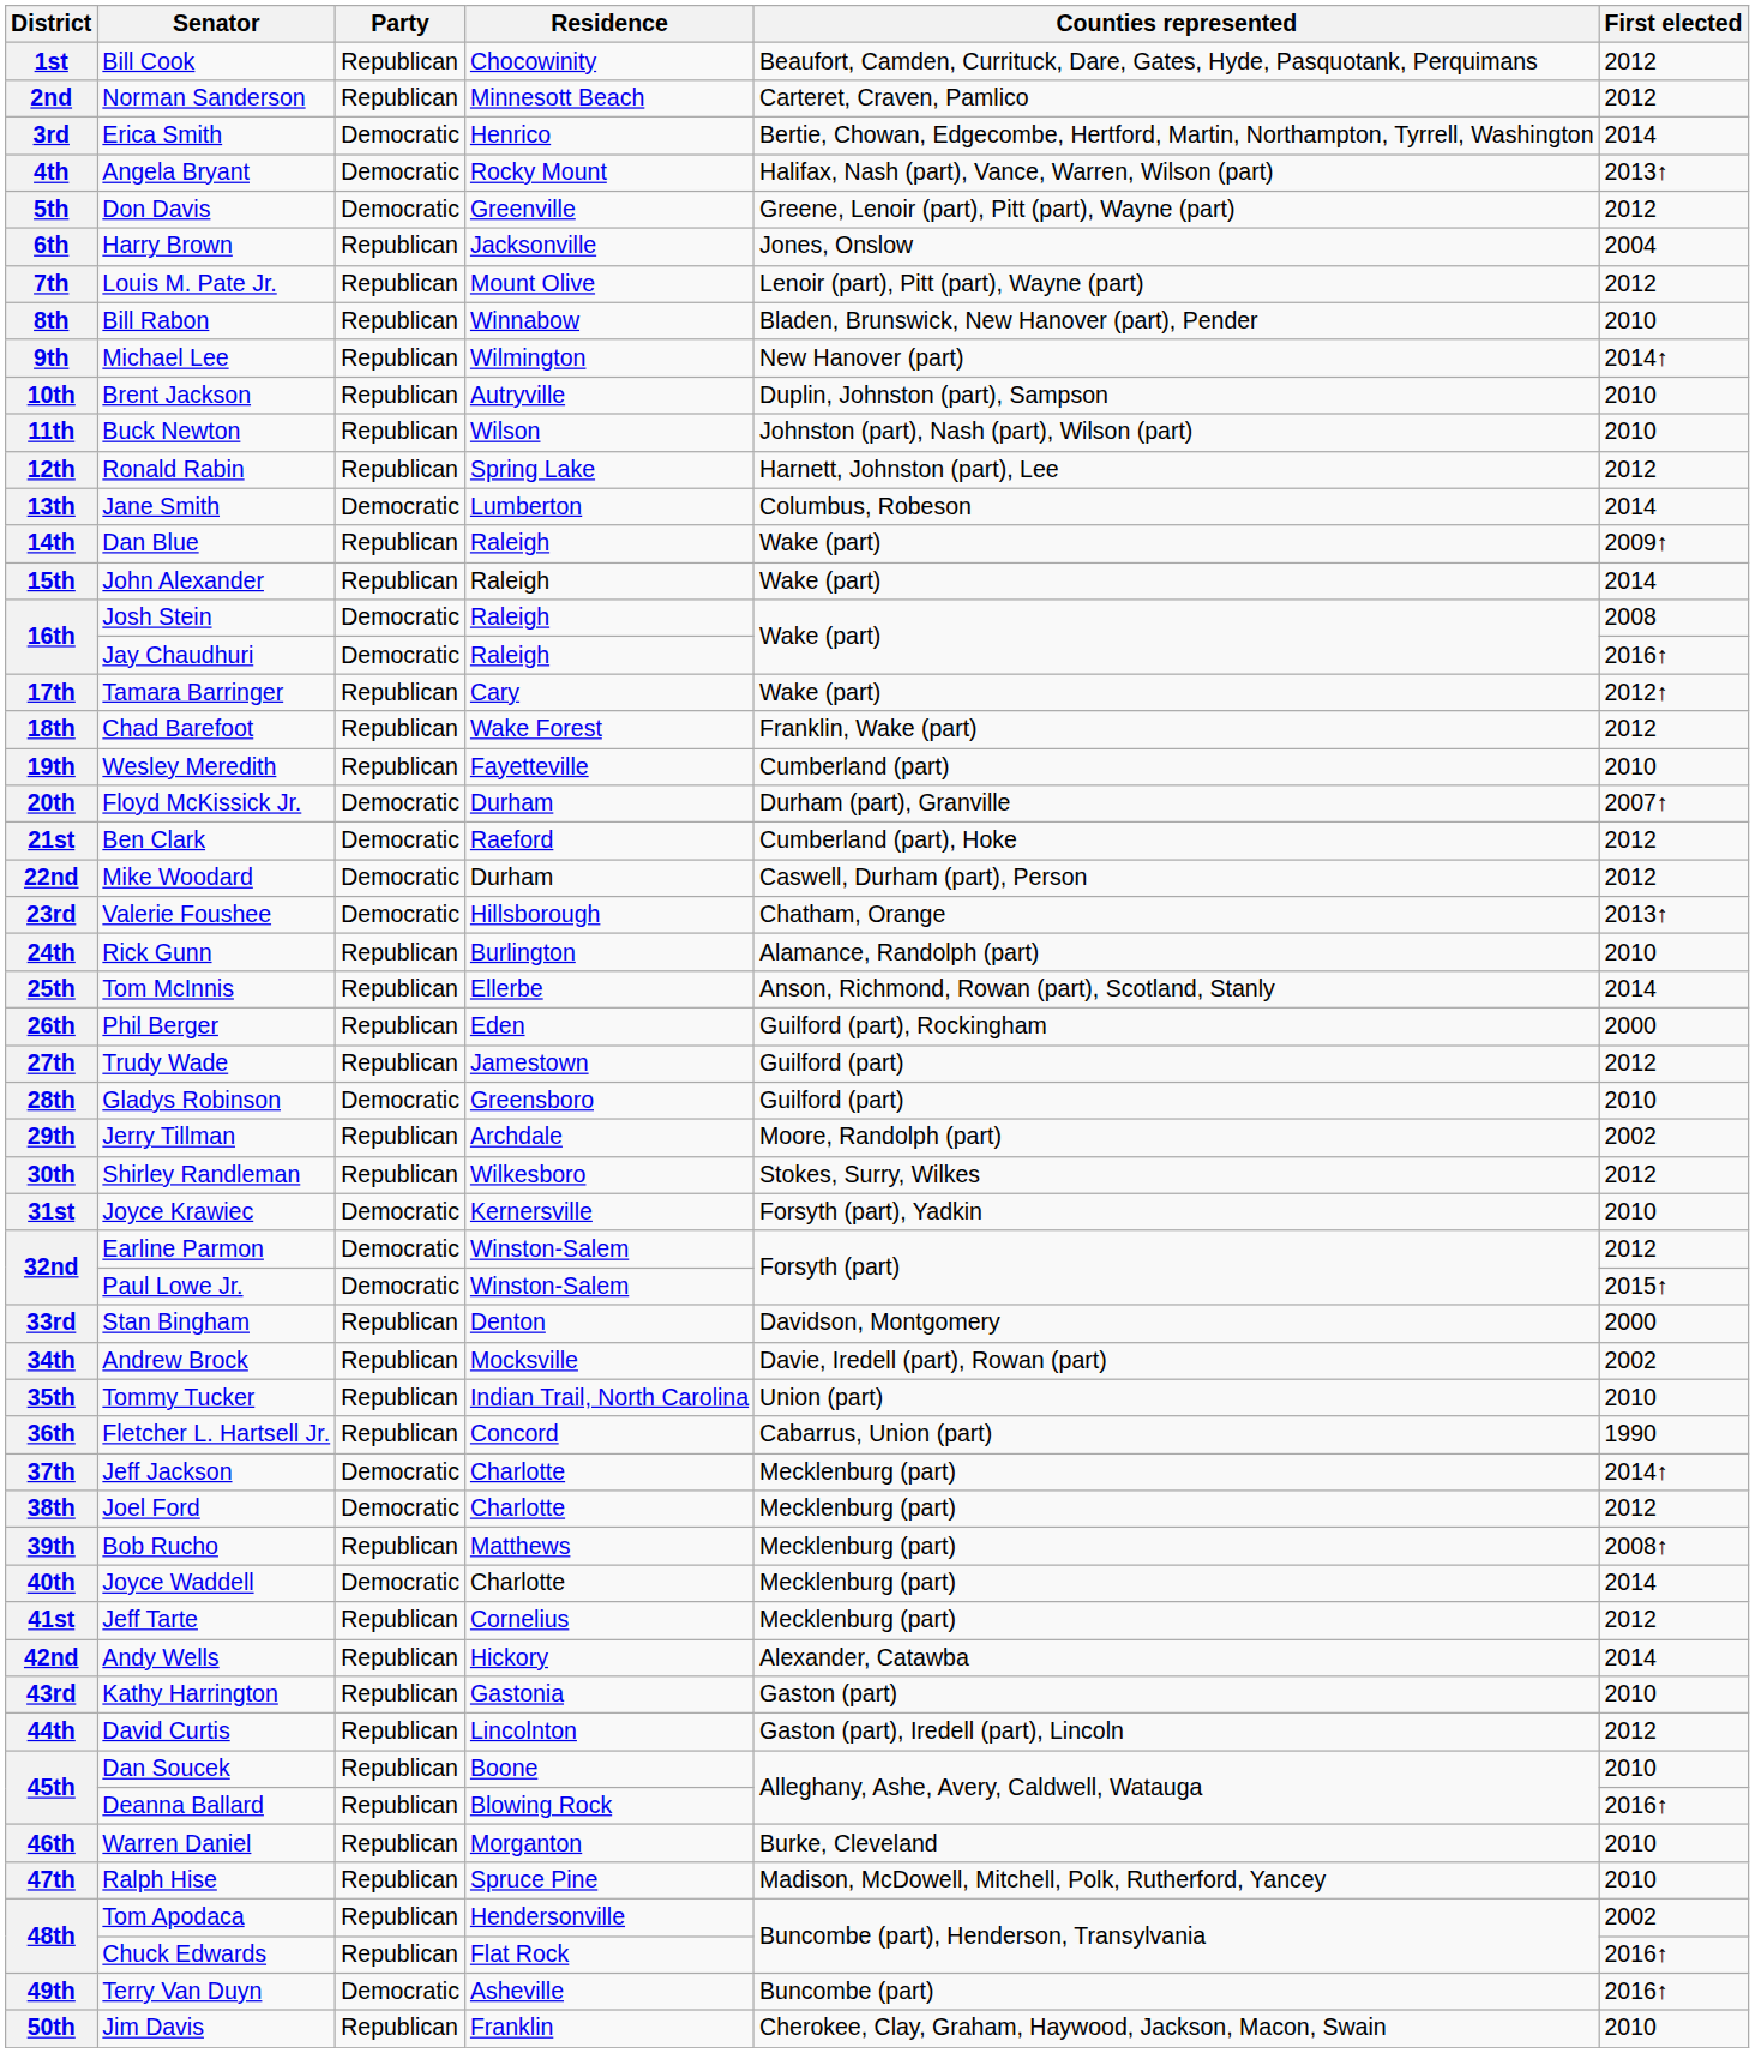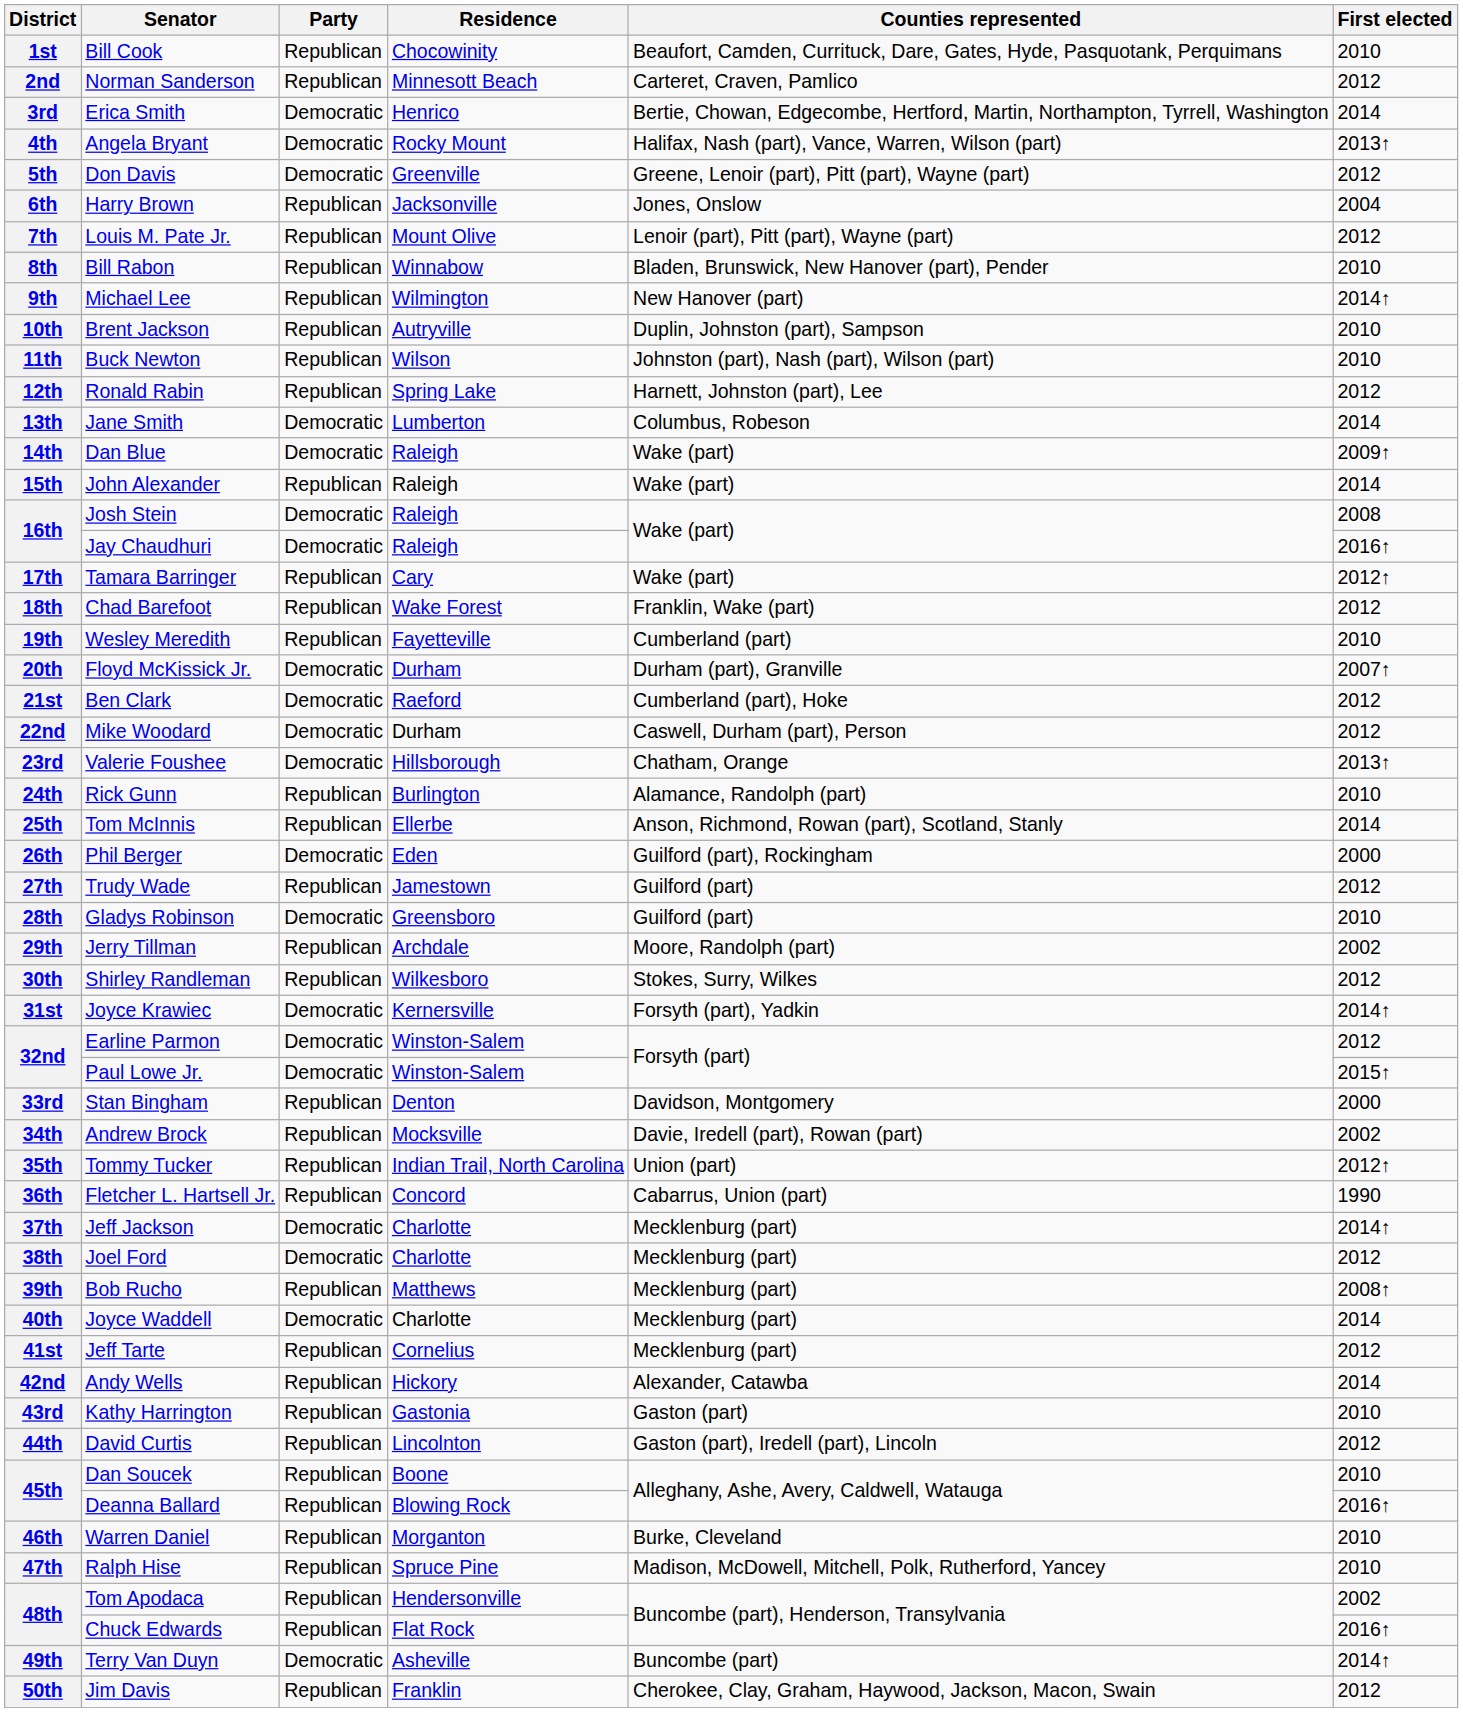 <table class="wikitable sortable">
 <tr>
 <th>District</th>
 <th>Senator</th>
 <th>Party</th>
 <th>Residence</th>
 <th>Counties represented</th>
 <th>First elected</th>
 </tr>
 <tr>
 <th><a href='#'>1st</a></th>
 <td data-sort-value="Cook, Bill"><a href='#'>Bill Cook</a></td>
 <td>Republican</td>
 <td><a href='#'>Chocowinity</a></td>
 <td>Beaufort, Camden, Currituck, Dare, Gates, Hyde, Pasquotank, Perquimans</td>
-<td>2012</td>
+<td>2010</td>
 </tr>
 <tr>
 <th><a href='#'>2nd</a></th>
 <td data-sort-value="Sanderson, Norman"><a href='#'>Norman Sanderson</a></td>
 <td>Republican</td>
 <td><a href='#'>Minnesott Beach</a></td>
 <td>Carteret, Craven, Pamlico</td>
 <td>2012</td>
 </tr>
 <tr>
 <th><a href='#'>3rd</a></th>
 <td data-sort-value="Smith, Erica"><a href='#'>Erica Smith</a></td>
 <td>Democratic</td>
 <td><a href='#'>Henrico</a></td>
 <td>Bertie, Chowan, Edgecombe, Hertford, Martin, Northampton, Tyrrell, Washington</td>
 <td>2014</td>
 </tr>
 <tr>
 <th><a href='#'>4th</a></th>
 <td data-sort-value="Bryant, Angela"><a href='#'>Angela Bryant</a></td>
 <td>Democratic</td>
 <td><a href='#'>Rocky Mount</a></td>
 <td>Halifax, Nash (part), Vance, Warren, Wilson (part)</td>
 <td>2013↑</td>
 </tr>
 <tr>
 <th><a href='#'>5th</a></th>
 <td data-sort-value="Davis, Don"><a href='#'>Don Davis</a></td>
 <td>Democratic</td>
 <td><a href='#'>Greenville</a></td>
 <td>Greene, Lenoir (part), Pitt (part), Wayne (part)</td>
 <td>2012</td>
 </tr>
 <tr>
 <th><a href='#'>6th</a></th>
 <td data-sort-value="Brown, Harry"><a href='#'>Harry Brown</a></td>
 <td>Republican</td>
 <td><a href='#'>Jacksonville</a></td>
 <td>Jones, Onslow</td>
 <td>2004</td>
 </tr>
 <tr>
 <th><a href='#'>7th</a></th>
 <td data-sort-value="Pate, Louis M. Jr"><a href='#'>Louis M. Pate Jr.</a></td>
 <td>Republican</td>
 <td><a href='#'>Mount Olive</a></td>
 <td>Lenoir (part), Pitt (part), Wayne (part)</td>
 <td>2012</td>
 </tr>
 <tr>
 <th><a href='#'>8th</a></th>
 <td data-sort-value="Rabon, Bill"><a href='#'>Bill Rabon</a></td>
 <td>Republican</td>
 <td><a href='#'>Winnabow</a></td>
 <td>Bladen, Brunswick, New Hanover (part), Pender</td>
 <td>2010</td>
 </tr>
 <tr>
 <th><a href='#'>9th</a></th>
 <td data-sort-value="Lee, Michael"><a href='#'>Michael Lee</a></td>
 <td>Republican</td>
 <td><a href='#'>Wilmington</a></td>
 <td>New Hanover (part)</td>
 <td>2014↑</td>
 </tr>
 <tr>
 <th><a href='#'>10th</a></th>
 <td data-sort-value="Jackson, Brent"><a href='#'>Brent Jackson</a></td>
 <td>Republican</td>
 <td><a href='#'>Autryville</a></td>
 <td>Duplin, Johnston (part), Sampson</td>
 <td>2010</td>
 </tr>
 <tr>
 <th><a href='#'>11th</a></th>
 <td data-sort-value="Newton, Buck"><a href='#'>Buck Newton</a></td>
 <td>Republican</td>
 <td><a href='#'>Wilson</a></td>
 <td>Johnston (part), Nash (part), Wilson (part)</td>
 <td>2010</td>
 </tr>
 <tr>
 <th><a href='#'>12th</a></th>
 <td data-sort-value="Rabin, Ronald"><a href='#'>Ronald Rabin</a></td>
 <td>Republican</td>
 <td><a href='#'>Spring Lake</a></td>
 <td>Harnett, Johnston (part), Lee</td>
 <td>2012</td>
 </tr>
 <tr>
 <th><a href='#'>13th</a></th>
 <td data-sort-value="Smith, Jane"><a href='#'>Jane Smith</a></td>
 <td>Democratic</td>
 <td><a href='#'>Lumberton</a></td>
 <td>Columbus, Robeson</td>
 <td>2014</td>
 </tr>
 <tr>
 <th><a href='#'>14th</a></th>
 <td data-sort-value="Blue, Dan"><a href='#'>Dan Blue</a></td>
-<td>Republican</td>
+<td>Democratic</td>
 <td><a href='#'>Raleigh</a></td>
 <td>Wake (part)</td>
 <td>2009↑</td>
 </tr>
 <tr>
 <th><a href='#'>15th</a></th>
 <td data-sort-value="Alexander, John M. Jr."><a href='#'>John Alexander</a></td>
 <td>Republican</td>
 <td>Raleigh</td>
 <td>Wake (part)</td>
 <td>2014</td>
 </tr>
 <tr>
 <th rowspan=2><a href='#'>16th</a></th>
 <td data-sort-value="Stein, Josh"><a href='#'>Josh Stein</a></td>
 <td>Democratic</td>
 <td><a href='#'>Raleigh</a></td>
 <td rowspan=2>Wake (part)</td>
 <td>2008</td>
 </tr>
 <tr>
 <td data-sort-value="Chaudhuri, Jay"><a href='#'>Jay Chaudhuri</a></td>
 <td>Democratic</td>
 <td><a href='#'>Raleigh</a></td>
 <td>2016↑</td>
 </tr>
 <tr>
 <th><a href='#'>17th</a></th>
 <td data-sort-value="Barringer, Tamara"><a href='#'>Tamara Barringer</a></td>
 <td>Republican</td>
 <td><a href='#'>Cary</a></td>
 <td>Wake (part)</td>
 <td>2012↑</td>
 </tr>
 <tr>
 <th><a href='#'>18th</a></th>
 <td data-sort-value="Barefoot, Chad"><a href='#'>Chad Barefoot</a></td>
 <td>Republican</td>
 <td><a href='#'>Wake Forest</a></td>
 <td>Franklin, Wake (part)</td>
 <td>2012</td>
 </tr>
 <tr>
 <th><a href='#'>19th</a></th>
 <td data-sort-value="Meredith, Wesley"><a href='#'>Wesley Meredith</a></td>
 <td>Republican</td>
 <td><a href='#'>Fayetteville</a></td>
 <td>Cumberland (part)</td>
 <td>2010</td>
 </tr>
 <tr>
 <th><a href='#'>20th</a></th>
 <td data-sort-value="McKissick, Floyd Jr."><a href='#'>Floyd McKissick Jr.</a></td>
 <td>Democratic</td>
 <td><a href='#'>Durham</a></td>
 <td>Durham (part), Granville</td>
 <td>2007↑</td>
 </tr>
 <tr>
 <th><a href='#'>21st</a></th>
 <td data-sort-value="Clark, Ben"><a href='#'>Ben Clark</a></td>
 <td>Democratic</td>
 <td><a href='#'>Raeford</a></td>
 <td>Cumberland (part), Hoke</td>
 <td>2012</td>
 </tr>
 <tr>
 <th><a href='#'>22nd</a></th>
 <td data-sort-value="Woodard, Mike"><a href='#'>Mike Woodard</a></td>
 <td>Democratic</td>
 <td>Durham</td>
 <td>Caswell, Durham (part), Person</td>
 <td>2012</td>
 </tr>
 <tr>
 <th><a href='#'>23rd</a></th>
 <td data-sort-value="Foushee, Valerie"><a href='#'>Valerie Foushee</a></td>
 <td>Democratic</td>
 <td><a href='#'>Hillsborough</a></td>
 <td>Chatham, Orange</td>
 <td>2013↑</td>
 </tr>
 <tr>
 <th><a href='#'>24th</a></th>
 <td data-sort-value="Gunn, Rick"><a href='#'>Rick Gunn</a></td>
 <td>Republican</td>
 <td><a href='#'>Burlington</a></td>
 <td>Alamance, Randolph (part)</td>
 <td>2010</td>
 </tr>
 <tr>
 <th><a href='#'>25th</a></th>
 <td data-sort-value="McInnis, Tom"><a href='#'>Tom McInnis</a></td>
 <td>Republican</td>
 <td><a href='#'>Ellerbe</a></td>
 <td>Anson, Richmond, Rowan (part), Scotland, Stanly</td>
 <td>2014</td>
 </tr>
 <tr>
 <th><a href='#'>26th</a></th>
 <td data-sort-value="Berger, Phil"><a href='#'>Phil Berger</a></td>
-<td>Republican</td>
+<td>Democratic</td>
 <td><a href='#'>Eden</a></td>
 <td>Guilford (part), Rockingham</td>
 <td>2000</td>
 </tr>
 <tr>
 <th><a href='#'>27th</a></th>
 <td data-sort-value="Wade, Trudy"><a href='#'>Trudy Wade</a></td>
 <td>Republican</td>
 <td><a href='#'>Jamestown</a></td>
 <td>Guilford (part)</td>
 <td>2012</td>
 </tr>
 <tr>
 <th><a href='#'>28th</a></th>
 <td data-sort-value="Robinson, Gladys A."><a href='#'>Gladys Robinson</a></td>
 <td>Democratic</td>
 <td><a href='#'>Greensboro</a></td>
 <td>Guilford (part)</td>
 <td>2010</td>
 </tr>
 <tr>
 <th><a href='#'>29th</a></th>
 <td data-sort-value="Tillman, Jerry W."><a href='#'>Jerry Tillman</a></td>
 <td>Republican</td>
 <td><a href='#'>Archdale</a></td>
 <td>Moore, Randolph (part)</td>
 <td>2002</td>
 </tr>
 <tr>
 <th><a href='#'>30th</a></th>
 <td data-sort-value="Randleman, Shirley"><a href='#'>Shirley Randleman</a></td>
 <td>Republican</td>
 <td><a href='#'>Wilkesboro</a></td>
 <td>Stokes, Surry, Wilkes</td>
 <td>2012</td>
 </tr>
 <tr>
 <th><a href='#'>31st</a></th>
 <td data-sort-value="Krawiec, Joyce"><a href='#'>Joyce Krawiec</a></td>
 <td>Democratic</td>
 <td><a href='#'>Kernersville</a></td>
 <td>Forsyth (part), Yadkin</td>
-<td>2010</td>
+<td>2014↑</td>
 </tr>
 <tr>
 <th rowspan=2><a href='#'>32nd</a></th>
 <td data-sort-value="Parmon, Earline"><a href='#'>Earline Parmon</a></td>
 <td>Democratic</td>
 <td><a href='#'>Winston-Salem</a></td>
 <td rowspan=2>Forsyth (part)</td>
 <td>2012</td>
 </tr>
 <tr>
 <td data-sort-value="Lowe, Paul Jr."><a href='#'>Paul Lowe Jr.</a></td>
 <td>Democratic</td>
 <td><a href='#'>Winston-Salem</a></td>
 <td>2015↑</td>
 </tr>
 <tr>
 <th><a href='#'>33rd</a></th>
 <td data-sort-value="Bingham, Stan"><a href='#'>Stan Bingham</a></td>
 <td>Republican</td>
 <td><a href='#'>Denton</a></td>
 <td>Davidson, Montgomery</td>
 <td>2000</td>
 </tr>
 <tr>
 <th><a href='#'>34th</a></th>
 <td data-sort-value="Brock, Andrew"><a href='#'>Andrew Brock</a></td>
 <td>Republican</td>
 <td><a href='#'>Mocksville</a></td>
 <td>Davie, Iredell (part), Rowan (part)</td>
 <td>2002</td>
 </tr>
 <tr>
 <th><a href='#'>35th</a></th>
 <td data-sort-value="Tucker, Tommy"><a href='#'>Tommy Tucker</a></td>
 <td>Republican</td>
 <td><a href='#'>Indian Trail, North Carolina</a></td>
 <td>Union (part)</td>
-<td>2010</td>
+<td>2012↑</td>
 </tr>
 <tr>
 <th><a href='#'>36th</a></th>
 <td data-sort-value="Hartsell, Fletcher L. Jr."><a href='#'>Fletcher L. Hartsell Jr.</a></td>
 <td>Republican</td>
 <td><a href='#'>Concord</a></td>
 <td>Cabarrus, Union (part)</td>
 <td>1990</td>
 </tr>
 <tr>
 <th><a href='#'>37th</a></th>
 <td data-sort-value="Jackson, Jeff"><a href='#'>Jeff Jackson</a></td>
 <td>Democratic</td>
 <td><a href='#'>Charlotte</a></td>
 <td>Mecklenburg (part)</td>
 <td>2014↑</td>
 </tr>
 <tr>
 <th><a href='#'>38th</a></th>
 <td data-sort-value="Ford, Joel D. M."><a href='#'>Joel Ford</a></td>
 <td>Democratic</td>
 <td><a href='#'>Charlotte</a></td>
 <td>Mecklenburg (part)</td>
 <td>2012</td>
 </tr>
 <tr>
 <th><a href='#'>39th</a></th>
 <td data-sort-value="Rucho, Bob"><a href='#'>Bob Rucho</a></td>
 <td>Republican</td>
 <td><a href='#'>Matthews</a></td>
 <td>Mecklenburg (part)</td>
 <td>2008↑</td>
 </tr>
 <tr>
 <th><a href='#'>40th</a></th>
 <td data-sort-value="Waddell, Joyce"><a href='#'>Joyce Waddell</a></td>
 <td>Democratic</td>
 <td>Charlotte</td>
 <td>Mecklenburg (part)</td>
 <td>2014</td>
 </tr>
 <tr>
 <th><a href='#'>41st</a></th>
 <td data-sort-value="Tarte, Jeff"><a href='#'>Jeff Tarte</a></td>
 <td>Republican</td>
 <td><a href='#'>Cornelius</a></td>
 <td>Mecklenburg (part)</td>
 <td>2012</td>
 </tr>
 <tr>
 <th><a href='#'>42nd</a></th>
 <td data-sort-value="Wells, Andy"><a href='#'>Andy Wells</a></td>
 <td>Republican</td>
 <td><a href='#'>Hickory</a></td>
 <td>Alexander, Catawba</td>
 <td>2014</td>
 </tr>
 <tr>
 <th><a href='#'>43rd</a></th>
 <td data-sort-value="Harrington, Kathy"><a href='#'>Kathy Harrington</a></td>
 <td>Republican</td>
 <td><a href='#'>Gastonia</a></td>
 <td>Gaston (part)</td>
 <td>2010</td>
 </tr>
 <tr>
 <th><a href='#'>44th</a></th>
 <td data-sort-value="Curtis, David L."><a href='#'>David Curtis</a></td>
 <td>Republican</td>
 <td><a href='#'>Lincolnton</a></td>
 <td>Gaston (part), Iredell (part), Lincoln</td>
 <td>2012</td>
 </tr>
 <tr>
 <th rowspan=2><a href='#'>45th</a></th>
 <td data-sort-value="Soucek, Dan"><a href='#'>Dan Soucek</a></td>
 <td>Republican</td>
 <td><a href='#'>Boone</a></td>
 <td rowspan=2>Alleghany, Ashe, Avery, Caldwell, Watauga</td>
 <td>2010</td>
 </tr>
 <tr>
 <td data-sort-value="Ballard, Deanna"><a href='#'>Deanna Ballard</a></td>
 <td>Republican</td>
 <td><a href='#'>Blowing Rock</a></td>
 <td>2016↑</td>
 </tr>
 <tr>
 <th><a href='#'>46th</a></th>
 <td data-sort-value="Daniel, Warren"><a href='#'>Warren Daniel</a></td>
 <td>Republican</td>
 <td><a href='#'>Morganton</a></td>
 <td>Burke, Cleveland</td>
 <td>2010</td>
 </tr>
 <tr>
 <th><a href='#'>47th</a></th>
 <td data-sort-value="Hise, Ralph"><a href='#'>Ralph Hise</a></td>
 <td>Republican</td>
 <td><a href='#'>Spruce Pine</a></td>
 <td>Madison, McDowell, Mitchell, Polk, Rutherford, Yancey</td>
 <td>2010</td>
 </tr>
 <tr>
 <th rowspan=2><a href='#'>48th</a></th>
 <td data-sort-value="Apodaca, Tom"><a href='#'>Tom Apodaca</a></td>
 <td>Republican</td>
 <td><a href='#'>Hendersonville</a></td>
 <td rowspan=2>Buncombe (part), Henderson, Transylvania</td>
 <td>2002</td>
 </tr>
 <tr>
 <td data-sort-value="Edwards, Chuck"><a href='#'>Chuck Edwards</a></td>
 <td>Republican</td>
 <td><a href='#'>Flat Rock</a></td>
 <td>2016↑</td>
 </tr>
 <tr>
 <th><a href='#'>49th</a></th>
 <td data-sort-value="Van Duyn, Terry"><a href='#'>Terry Van Duyn</a></td>
 <td>Democratic</td>
 <td><a href='#'>Asheville</a></td>
 <td>Buncombe (part)</td>
-<td>2016↑</td>
+<td>2014↑</td>
 </tr>
 <tr>
 <th><a href='#'>50th</a></th>
 <td data-sort-value="Davis, Jim"><a href='#'>Jim Davis</a></td>
 <td>Republican</td>
 <td><a href='#'>Franklin</a></td>
 <td>Cherokee, Clay, Graham, Haywood, Jackson, Macon, Swain</td>
-<td>2010</td>
+<td>2012</td>
 </tr>
 </table>
